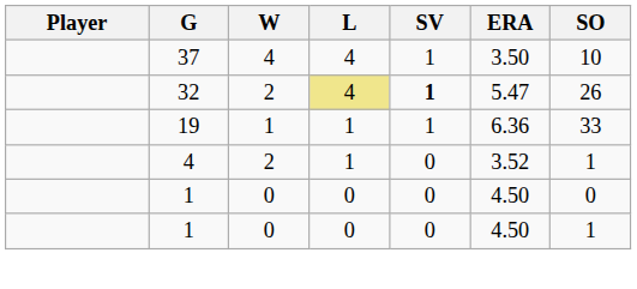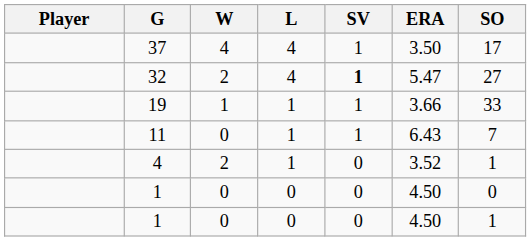 <table class="wikitable sortable">
 <tr>
 <th bgcolor="#DDDDFF" width="16%">Player</th>
 <th bgcolor="#DDDDFF" width="9%">G</th>
 <th bgcolor="#DDDDFF" width="9%">W</th>
 <th bgcolor="#DDDDFF" width="9%">L</th>
 <th bgcolor="#DDDDFF" width="9%">SV</th>
 <th bgcolor="#DDDDFF" width="9%">ERA</th>
 <th bgcolor="#DDDDFF" width="9%">SO</th>
 </tr>
 <tr align="center">
 <td></td>
 <td>37</td>
 <td>4</td>
 <td>4</td>
 <td>1</td>
 <td>3.50</td>
-<td>10</td>
+<td>17</td>
 </tr>
 <tr align="center">
 <td></td>
 <td>32</td>
 <td>2</td>
-<td style="background: khaki;">4</td>
+<td>4</td>
 <td><strong>1</strong></td>
 <td>5.47</td>
-<td>26</td>
+<td>27</td>
 </tr>
 <tr align="center">
 <td></td>
 <td>19</td>
 <td>1</td>
 <td>1</td>
 <td>1</td>
-<td>6.36</td>
+<td>3.66</td>
 <td>33</td>
+</tr>
+<tr align="center">
+<td></td>
+<td>11</td>
+<td>0</td>
+<td>1</td>
+<td>1</td>
+<td>6.43</td>
+<td>7</td>
 </tr>
 <tr align="center">
 <td></td>
 <td>4</td>
 <td>2</td>
 <td>1</td>
 <td>0</td>
 <td>3.52</td>
 <td>1</td>
 </tr>
 <tr align="center">
 <td></td>
 <td>1</td>
 <td>0</td>
 <td>0</td>
 <td>0</td>
 <td>4.50</td>
 <td>0</td>
 </tr>
 <tr align="center">
 <td></td>
 <td>1</td>
 <td>0</td>
 <td>0</td>
 <td>0</td>
 <td>4.50</td>
 <td>1</td>
 </tr>
 </table>
